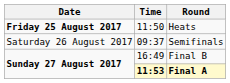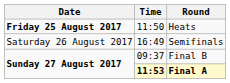 <table class="wikitable">
 <tr>
 <th>Date</th>
 <th>Time</th>
 <th>Round</th>
 </tr>
 <tr>
 <td><strong>Friday 25 August 2017</strong></td>
 <td>11:50</td>
 <td>Heats</td>
 </tr>
 <tr>
 <td>Saturday 26 August 2017</td>
-<td>09:37</td>
+<td>16:49</td>
 <td>Semifinals</td>
 </tr>
 <tr>
 <td rowspan=2><strong>Sunday 27 August 2017</strong></td>
-<td>16:49</td>
+<td>09:37</td>
 <td>Final B</td>
 </tr>
 <tr>
 <td style=background:lemonchiffon><strong>11:53</strong></td>
 <td style=background:lemonchiffon><strong>Final A</strong></td>
 </tr>
 </table>
